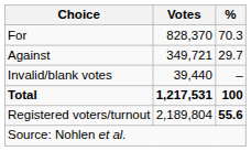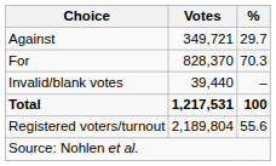 <table class=wikitable style=text-align:right>
 <tr>
 <th>Choice</th>
 <th>Votes</th>
 <th>%</th>
 </tr>
 <tr>
+<td align=left>Against</td>
+<td>349,721</td>
+<td>29.7</td>
+</tr>
+<tr>
 <td align=left>For</td>
 <td>828,370</td>
 <td>70.3</td>
-</tr>
-<tr>
-<td align=left>Against</td>
-<td>349,721</td>
-<td>29.7</td>
 </tr>
 <tr>
 <td align=left>Invalid/blank votes</td>
 <td>39,440</td>
 <td>–</td>
 </tr>
 <tr>
 <td align=left><strong>Total</strong></td>
 <td><strong>1,217,531</strong></td>
 <td><strong>100</strong></td>
 </tr>
 <tr>
 <td align=left>Registered voters/turnout</td>
 <td>2,189,804</td>
-<td><strong>55.6</strong></td>
+<td>55.6</td>
 </tr>
 <tr>
 <td colspan=3 align=left>Source: Nohlen <em>et al.</em></td>
 </tr>
 </table>
